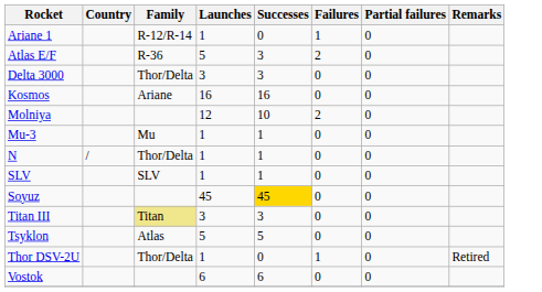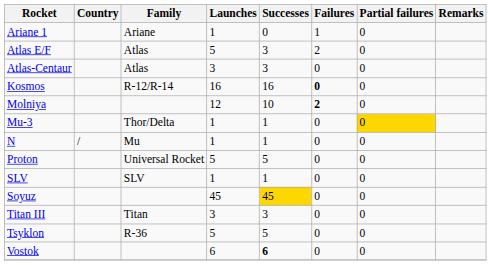 <table class="wikitable sortable">
 <tr>
 <th>Rocket</th>
 <th>Country</th>
 <th>Family</th>
 <th>Launches</th>
 <th>Successes</th>
 <th>Failures</th>
 <th>Partial failures</th>
 <th>Remarks</th>
 </tr>
 <tr>
 <td><a href='#'>Ariane 1</a></td>
 <td></td>
-<td>R-12/R-14</td>
+<td>Ariane</td>
 <td>1</td>
 <td>0</td>
 <td>1</td>
 <td>0</td>
 <td></td>
 </tr>
 <tr>
 <td><a href='#'>Atlas E/F</a></td>
 <td></td>
-<td>R-36</td>
+<td>Atlas</td>
 <td>5</td>
 <td>3</td>
 <td>2</td>
 <td>0</td>
 <td></td>
 </tr>
 <tr>
-<td><a href='#'>Delta 3000</a></td>
+<td><a href='#'>Atlas-Centaur</a></td>
 <td></td>
-<td>Thor/Delta</td>
+<td>Atlas</td>
 <td>3</td>
 <td>3</td>
 <td>0</td>
 <td>0</td>
 <td></td>
 </tr>
 <tr>
 <td><a href='#'>Kosmos</a></td>
 <td></td>
-<td>Ariane</td>
+<td>R-12/R-14</td>
 <td>16</td>
 <td>16</td>
-<td>0</td>
+<td><strong>0</strong></td>
 <td>0</td>
 <td></td>
 </tr>
 <tr>
 <td><a href='#'>Molniya</a></td>
 <td></td>
 <td></td>
 <td>12</td>
 <td>10</td>
-<td>2</td>
+<td><strong>2</strong></td>
 <td>0</td>
 <td></td>
 </tr>
 <tr>
 <td><a href='#'>Mu-3</a></td>
 <td></td>
+<td>Thor/Delta</td>
+<td>1</td>
+<td>1</td>
+<td>0</td>
+<td style="background: gold;">0</td>
+<td></td>
+</tr>
+<tr>
+<td><a href='#'>N</a></td>
+<td>/</td>
 <td>Mu</td>
 <td>1</td>
 <td>1</td>
 <td>0</td>
 <td>0</td>
 <td></td>
 </tr>
 <tr>
-<td><a href='#'>N</a></td>
-<td>/</td>
-<td>Thor/Delta</td>
-<td>1</td>
-<td>1</td>
+<td><a href='#'>Proton</a></td>
+<td></td>
+<td>Universal Rocket</td>
+<td>5</td>
+<td>5</td>
 <td>0</td>
 <td>0</td>
 <td></td>
 </tr>
 <tr>
 <td><a href='#'>SLV</a></td>
 <td></td>
 <td>SLV</td>
 <td>1</td>
 <td>1</td>
 <td>0</td>
 <td>0</td>
 <td></td>
 </tr>
 <tr>
 <td><a href='#'>Soyuz</a></td>
 <td></td>
 <td></td>
 <td>45</td>
 <td style="background: gold;">45</td>
 <td>0</td>
 <td>0</td>
 <td></td>
 </tr>
 <tr>
 <td><a href='#'>Titan III</a></td>
 <td></td>
-<td style="background: khaki;">Titan</td>
+<td>Titan</td>
 <td>3</td>
 <td>3</td>
 <td>0</td>
 <td>0</td>
 <td></td>
 </tr>
 <tr>
 <td><a href='#'>Tsyklon</a></td>
 <td></td>
-<td>Atlas</td>
+<td>R-36</td>
 <td>5</td>
 <td>5</td>
 <td>0</td>
 <td>0</td>
 <td></td>
 </tr>
 <tr>
-<td><a href='#'>Thor DSV-2U</a></td>
-<td></td>
-<td>Thor/Delta</td>
-<td>1</td>
-<td>0</td>
-<td>1</td>
-<td>0</td>
-<td>Retired</td>
-</tr>
-<tr>
 <td><a href='#'>Vostok</a></td>
 <td></td>
 <td></td>
 <td>6</td>
-<td>6</td>
+<td><strong>6</strong></td>
 <td>0</td>
 <td>0</td>
 <td></td>
 </tr>
 <tr>
 </tr>
 </table>
